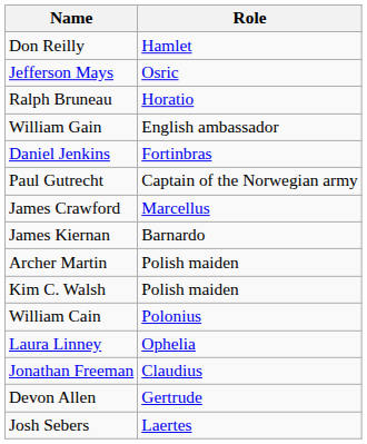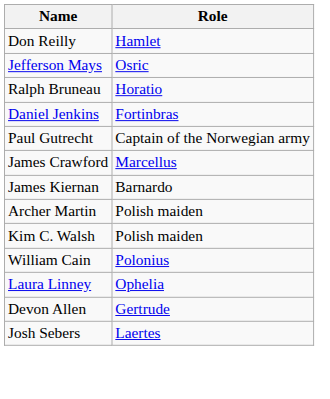 <table class="wikitable">
 <tr>
 <th>Name</th>
 <th>Role</th>
 </tr>
 <tr>
 <td>Don Reilly</td>
 <td><a href='#'>Hamlet</a></td>
 </tr>
 <tr>
 <td><a href='#'>Jefferson Mays</a></td>
 <td><a href='#'>Osric</a></td>
 </tr>
 <tr>
 <td>Ralph Bruneau</td>
 <td><a href='#'>Horatio</a></td>
-</tr>
-<tr>
-<td>William Gain</td>
-<td>English ambassador</td>
 </tr>
 <tr>
 <td><a href='#'>Daniel Jenkins</a></td>
 <td><a href='#'>Fortinbras</a></td>
 </tr>
 <tr>
 <td>Paul Gutrecht</td>
 <td>Captain of the Norwegian army</td>
 </tr>
 <tr>
 <td>James Crawford</td>
 <td><a href='#'>Marcellus</a></td>
 </tr>
 <tr>
 <td>James Kiernan</td>
 <td>Barnardo</td>
 </tr>
 <tr>
 <td>Archer Martin</td>
 <td>Polish maiden</td>
 </tr>
 <tr>
 <td>Kim C. Walsh</td>
 <td>Polish maiden</td>
 </tr>
 <tr>
 <td>William Cain</td>
 <td><a href='#'>Polonius</a></td>
 </tr>
 <tr>
 <td><a href='#'>Laura Linney</a></td>
 <td><a href='#'>Ophelia</a></td>
 </tr>
 <tr>
-<td><a href='#'>Jonathan Freeman</a></td>
-<td><a href='#'>Claudius</a></td>
-</tr>
-<tr>
 <td>Devon Allen</td>
 <td><a href='#'>Gertrude</a></td>
 </tr>
 <tr>
 <td>Josh Sebers</td>
 <td><a href='#'>Laertes</a></td>
 </tr>
 </table>
